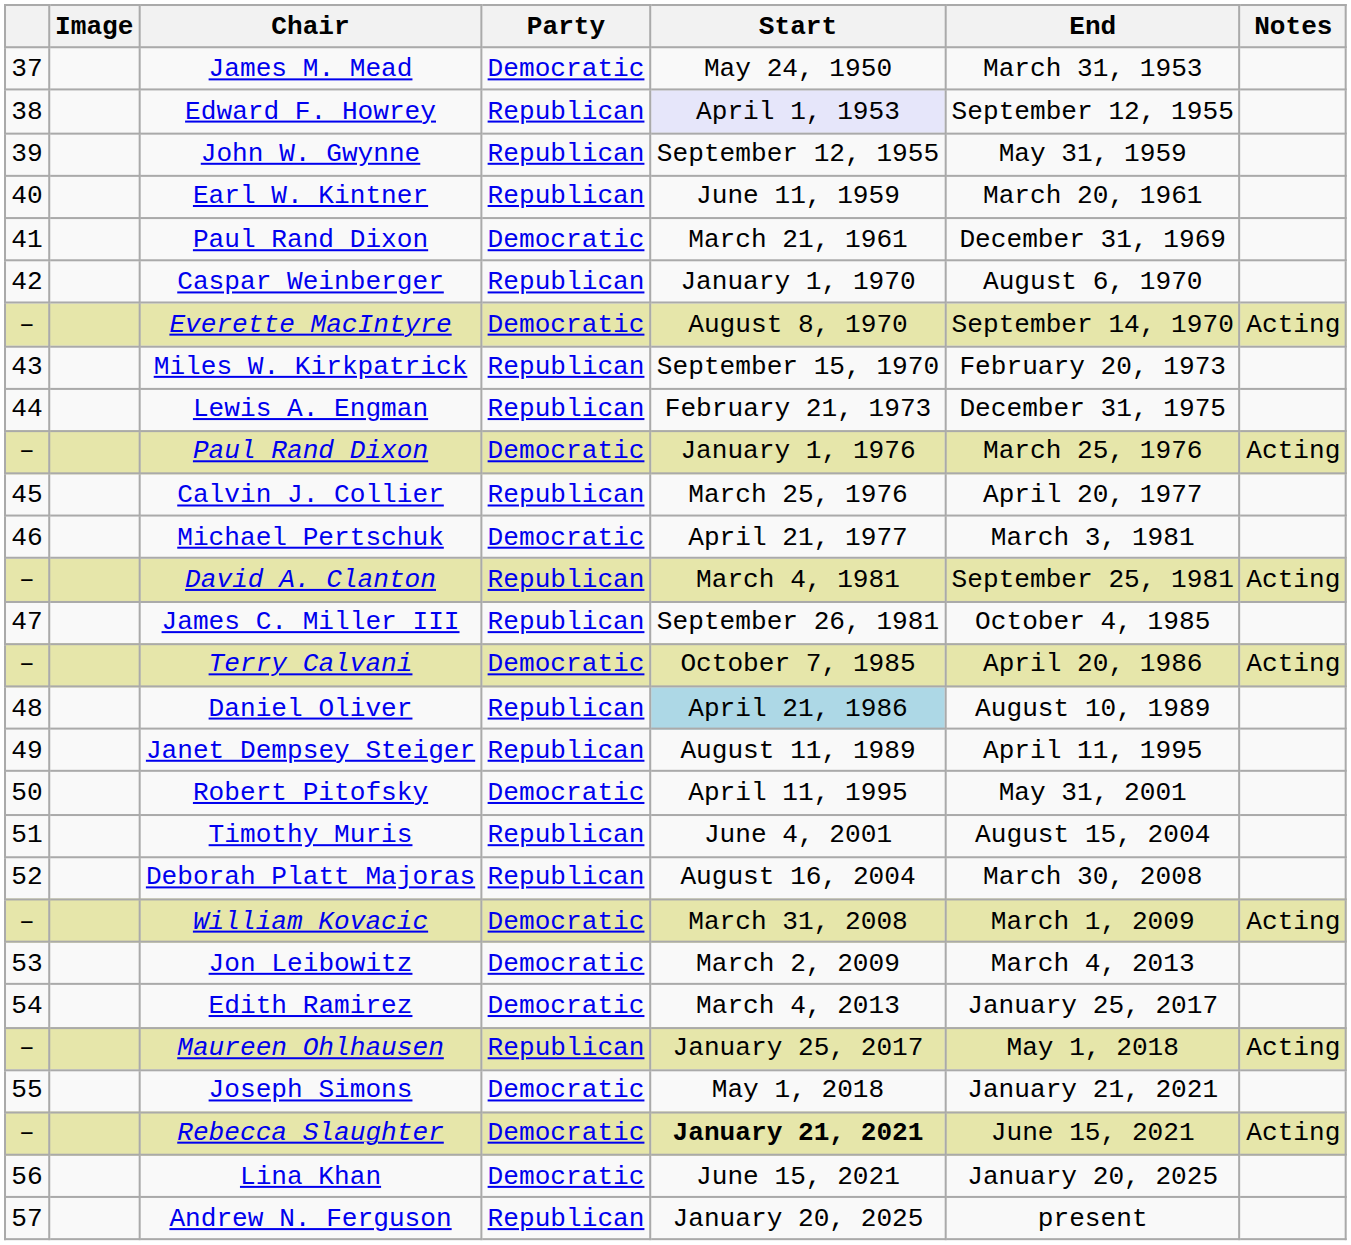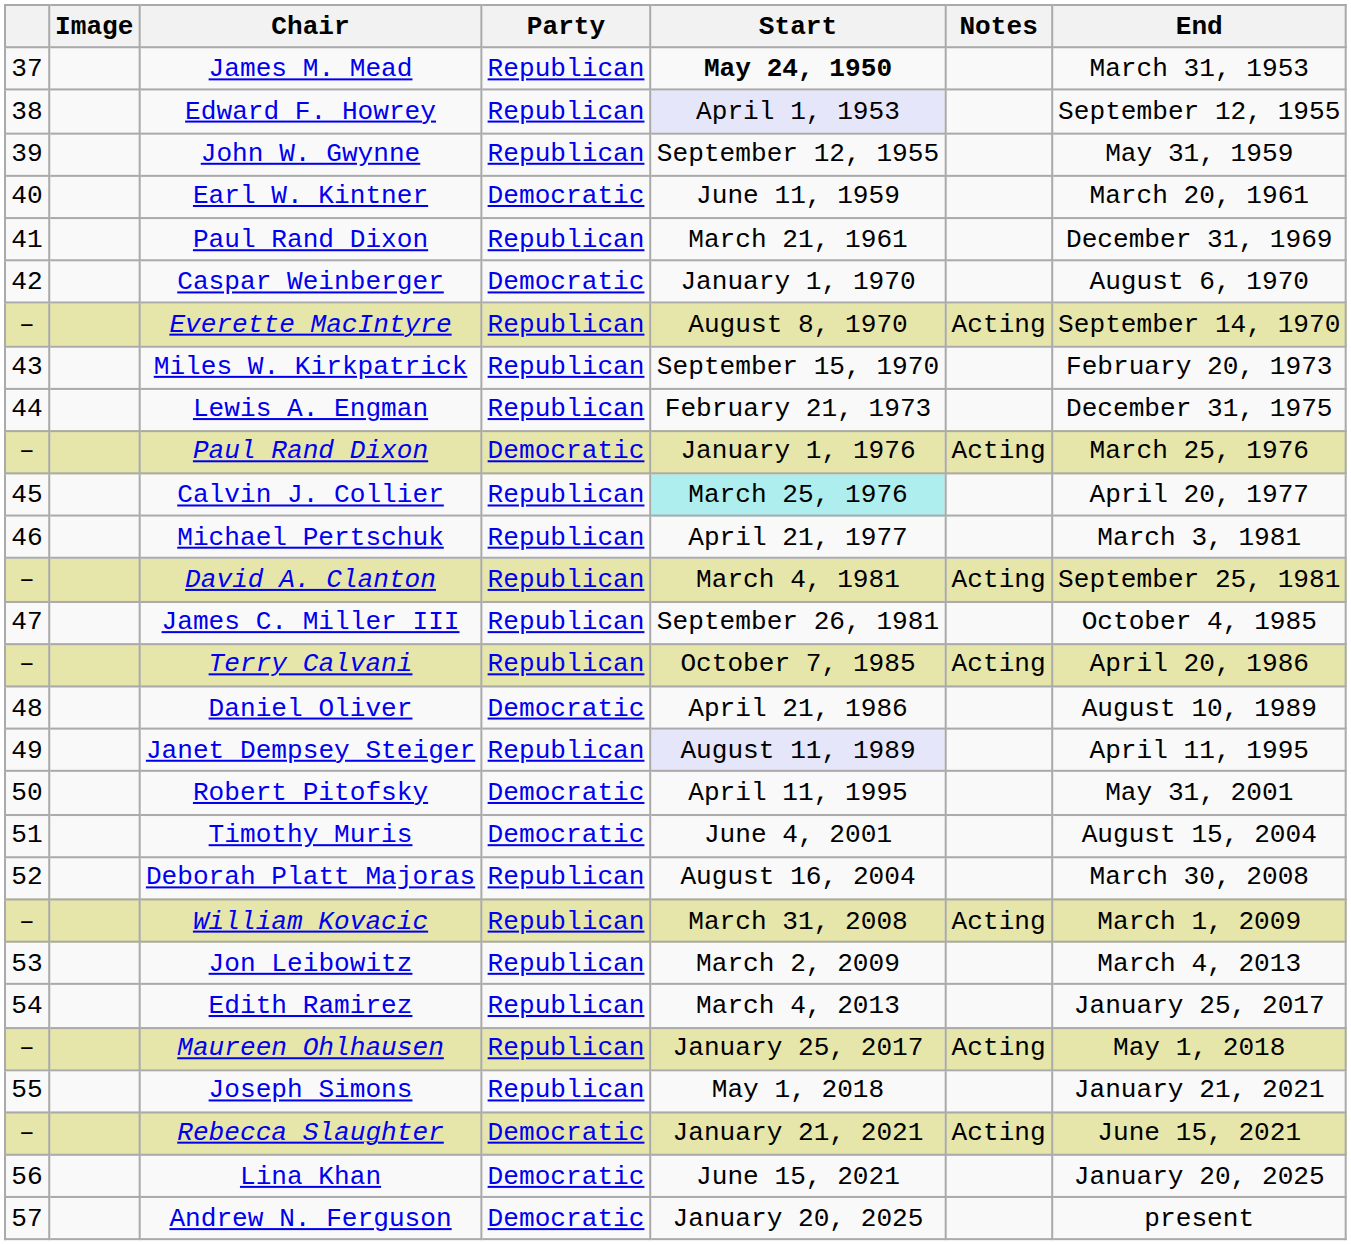 <table class="wikitable" style="text-align:center">
 <tr>
 <th></th>
 <th>Image</th>
 <th>Chair</th>
 <th>Party</th>
 <th>Start</th>
+<th>Notes</th>
 <th>End</th>
-<th>Notes</th>
 </tr>
 <tr>
 <td>37</td>
 <td></td>
 <td><a href='#'>James M. Mead</a></td>
-<td><a href='#'>Democratic</a></td>
-<td>May 24, 1950</td>
+<td><a href='#'>Republican</a></td>
+<td><strong>May 24, 1950</strong></td>
+<td></td>
 <td>March 31, 1953</td>
-<td></td>
 </tr>
 <tr>
 <td>38</td>
 <td></td>
 <td><a href='#'>Edward F. Howrey</a></td>
 <td><a href='#'>Republican</a></td>
 <td style="background: lavender;">April 1, 1953</td>
+<td></td>
 <td>September 12, 1955</td>
-<td></td>
 </tr>
 <tr>
 <td>39</td>
 <td></td>
 <td><a href='#'>John W. Gwynne</a></td>
 <td><a href='#'>Republican</a></td>
 <td>September 12, 1955</td>
+<td></td>
 <td>May 31, 1959</td>
-<td></td>
 </tr>
 <tr>
 <td>40</td>
 <td></td>
 <td><a href='#'>Earl W. Kintner</a></td>
-<td><a href='#'>Republican</a></td>
+<td><a href='#'>Democratic</a></td>
 <td>June 11, 1959</td>
+<td></td>
 <td>March 20, 1961</td>
-<td></td>
 </tr>
 <tr>
 <td>41</td>
 <td></td>
 <td><a href='#'>Paul Rand Dixon</a></td>
-<td><a href='#'>Democratic</a></td>
+<td><a href='#'>Republican</a></td>
 <td>March 21, 1961</td>
+<td></td>
 <td>December 31, 1969</td>
-<td></td>
 </tr>
 <tr>
 <td>42</td>
 <td></td>
 <td><a href='#'>Caspar Weinberger</a></td>
-<td><a href='#'>Republican</a></td>
+<td><a href='#'>Democratic</a></td>
 <td>January 1, 1970</td>
+<td></td>
 <td>August 6, 1970</td>
-<td></td>
 </tr>
 <tr bgcolor="#e6e6aa">
 <td>–</td>
 <td></td>
 <td><em><a href='#'>Everette MacIntyre</a></em></td>
-<td><a href='#'>Democratic</a></td>
+<td><a href='#'>Republican</a></td>
 <td>August 8, 1970</td>
+<td>Acting</td>
 <td>September 14, 1970</td>
-<td>Acting</td>
 </tr>
 <tr>
 <td>43</td>
 <td></td>
 <td><a href='#'>Miles W. Kirkpatrick</a></td>
 <td><a href='#'>Republican</a></td>
 <td>September 15, 1970</td>
+<td></td>
 <td>February 20, 1973</td>
-<td></td>
 </tr>
 <tr>
 <td>44</td>
 <td></td>
 <td><a href='#'>Lewis A. Engman</a></td>
 <td><a href='#'>Republican</a></td>
 <td>February 21, 1973</td>
+<td></td>
 <td>December 31, 1975</td>
-<td></td>
 </tr>
 <tr bgcolor="#e6e6aa">
 <td>–</td>
 <td></td>
 <td><em><a href='#'>Paul Rand Dixon</a></em></td>
 <td><a href='#'>Democratic</a></td>
 <td>January 1, 1976</td>
+<td>Acting</td>
 <td>March 25, 1976</td>
-<td>Acting</td>
 </tr>
 <tr>
 <td>45</td>
 <td></td>
 <td><a href='#'>Calvin J. Collier</a></td>
 <td><a href='#'>Republican</a></td>
-<td>March 25, 1976</td>
+<td style="background: paleturquoise;">March 25, 1976</td>
+<td></td>
 <td>April 20, 1977</td>
-<td></td>
 </tr>
 <tr>
 <td>46</td>
 <td></td>
 <td><a href='#'>Michael Pertschuk</a></td>
-<td><a href='#'>Democratic</a></td>
+<td><a href='#'>Republican</a></td>
 <td>April 21, 1977</td>
+<td></td>
 <td>March 3, 1981</td>
-<td></td>
 </tr>
 <tr bgcolor="#e6e6aa">
 <td>–</td>
 <td></td>
 <td><em><a href='#'>David A. Clanton</a></em></td>
 <td><a href='#'>Republican</a></td>
 <td>March 4, 1981</td>
+<td>Acting</td>
 <td>September 25, 1981</td>
-<td>Acting</td>
 </tr>
 <tr>
 <td>47</td>
 <td></td>
 <td><a href='#'>James C. Miller III</a></td>
 <td><a href='#'>Republican</a></td>
 <td>September 26, 1981</td>
+<td></td>
 <td>October 4, 1985</td>
-<td></td>
 </tr>
 <tr bgcolor="#e6e6aa">
 <td>–</td>
 <td></td>
 <td><em><a href='#'>Terry Calvani</a></em></td>
-<td><a href='#'>Democratic</a></td>
+<td><a href='#'>Republican</a></td>
 <td>October 7, 1985</td>
+<td>Acting</td>
 <td>April 20, 1986</td>
-<td>Acting</td>
 </tr>
 <tr>
 <td>48</td>
 <td></td>
 <td><a href='#'>Daniel Oliver</a></td>
-<td><a href='#'>Republican</a></td>
-<td style="background: lightblue;">April 21, 1986</td>
+<td><a href='#'>Democratic</a></td>
+<td>April 21, 1986</td>
+<td></td>
 <td>August 10, 1989</td>
-<td></td>
 </tr>
 <tr>
 <td>49</td>
 <td></td>
 <td><a href='#'>Janet Dempsey Steiger</a></td>
 <td><a href='#'>Republican</a></td>
-<td>August 11, 1989</td>
+<td style="background: lavender;">August 11, 1989</td>
+<td></td>
 <td>April 11, 1995</td>
-<td></td>
 </tr>
 <tr>
 <td>50</td>
 <td></td>
 <td><a href='#'>Robert Pitofsky</a></td>
 <td><a href='#'>Democratic</a></td>
 <td>April 11, 1995</td>
+<td></td>
 <td>May 31, 2001</td>
-<td></td>
 </tr>
 <tr>
 <td>51</td>
 <td></td>
 <td><a href='#'>Timothy Muris</a></td>
-<td><a href='#'>Republican</a></td>
+<td><a href='#'>Democratic</a></td>
 <td>June 4, 2001</td>
+<td></td>
 <td>August 15, 2004</td>
-<td></td>
 </tr>
 <tr>
 <td>52</td>
 <td></td>
 <td><a href='#'>Deborah Platt Majoras</a></td>
 <td><a href='#'>Republican</a></td>
 <td>August 16, 2004</td>
+<td></td>
 <td>March 30, 2008</td>
-<td></td>
 </tr>
 <tr bgcolor="#e6e6aa">
 <td>–</td>
 <td></td>
 <td><em><a href='#'>William Kovacic</a></em></td>
-<td><a href='#'>Democratic</a></td>
+<td><a href='#'>Republican</a></td>
 <td>March 31, 2008</td>
+<td>Acting</td>
 <td>March 1, 2009</td>
-<td>Acting</td>
 </tr>
 <tr>
 <td>53</td>
 <td></td>
 <td><a href='#'>Jon Leibowitz</a></td>
-<td><a href='#'>Democratic</a></td>
+<td><a href='#'>Republican</a></td>
 <td>March 2, 2009</td>
+<td></td>
 <td>March 4, 2013</td>
-<td></td>
 </tr>
 <tr>
 <td>54</td>
 <td></td>
 <td><a href='#'>Edith Ramirez</a></td>
-<td><a href='#'>Democratic</a></td>
+<td><a href='#'>Republican</a></td>
 <td>March 4, 2013</td>
+<td></td>
 <td>January 25, 2017</td>
-<td></td>
 </tr>
 <tr bgcolor="#e6e6aa">
 <td>–</td>
 <td></td>
 <td><em><a href='#'>Maureen Ohlhausen</a></em></td>
 <td><a href='#'>Republican</a></td>
 <td>January 25, 2017</td>
+<td>Acting</td>
 <td>May 1, 2018</td>
-<td>Acting</td>
 </tr>
 <tr>
 <td>55</td>
 <td></td>
 <td><a href='#'>Joseph Simons</a></td>
-<td><a href='#'>Democratic</a></td>
+<td><a href='#'>Republican</a></td>
 <td>May 1, 2018</td>
+<td></td>
 <td>January 21, 2021</td>
-<td></td>
 </tr>
 <tr bgcolor="#e6e6aa">
 <td>–</td>
 <td></td>
 <td><em><a href='#'>Rebecca Slaughter</a></em></td>
 <td><a href='#'>Democratic</a></td>
-<td><strong>January 21, 2021</strong></td>
+<td>January 21, 2021</td>
+<td>Acting</td>
 <td>June 15, 2021</td>
-<td>Acting</td>
 </tr>
 <tr>
 <td>56</td>
 <td></td>
 <td><a href='#'>Lina Khan</a></td>
 <td><a href='#'>Democratic</a></td>
 <td>June 15, 2021</td>
+<td></td>
 <td>January 20, 2025</td>
-<td></td>
 </tr>
 <tr>
 <td>57</td>
 <td></td>
 <td><a href='#'>Andrew N. Ferguson</a></td>
-<td><a href='#'>Republican</a></td>
+<td><a href='#'>Democratic</a></td>
 <td>January 20, 2025</td>
+<td></td>
 <td>present</td>
-<td></td>
 </tr>
 </table>
